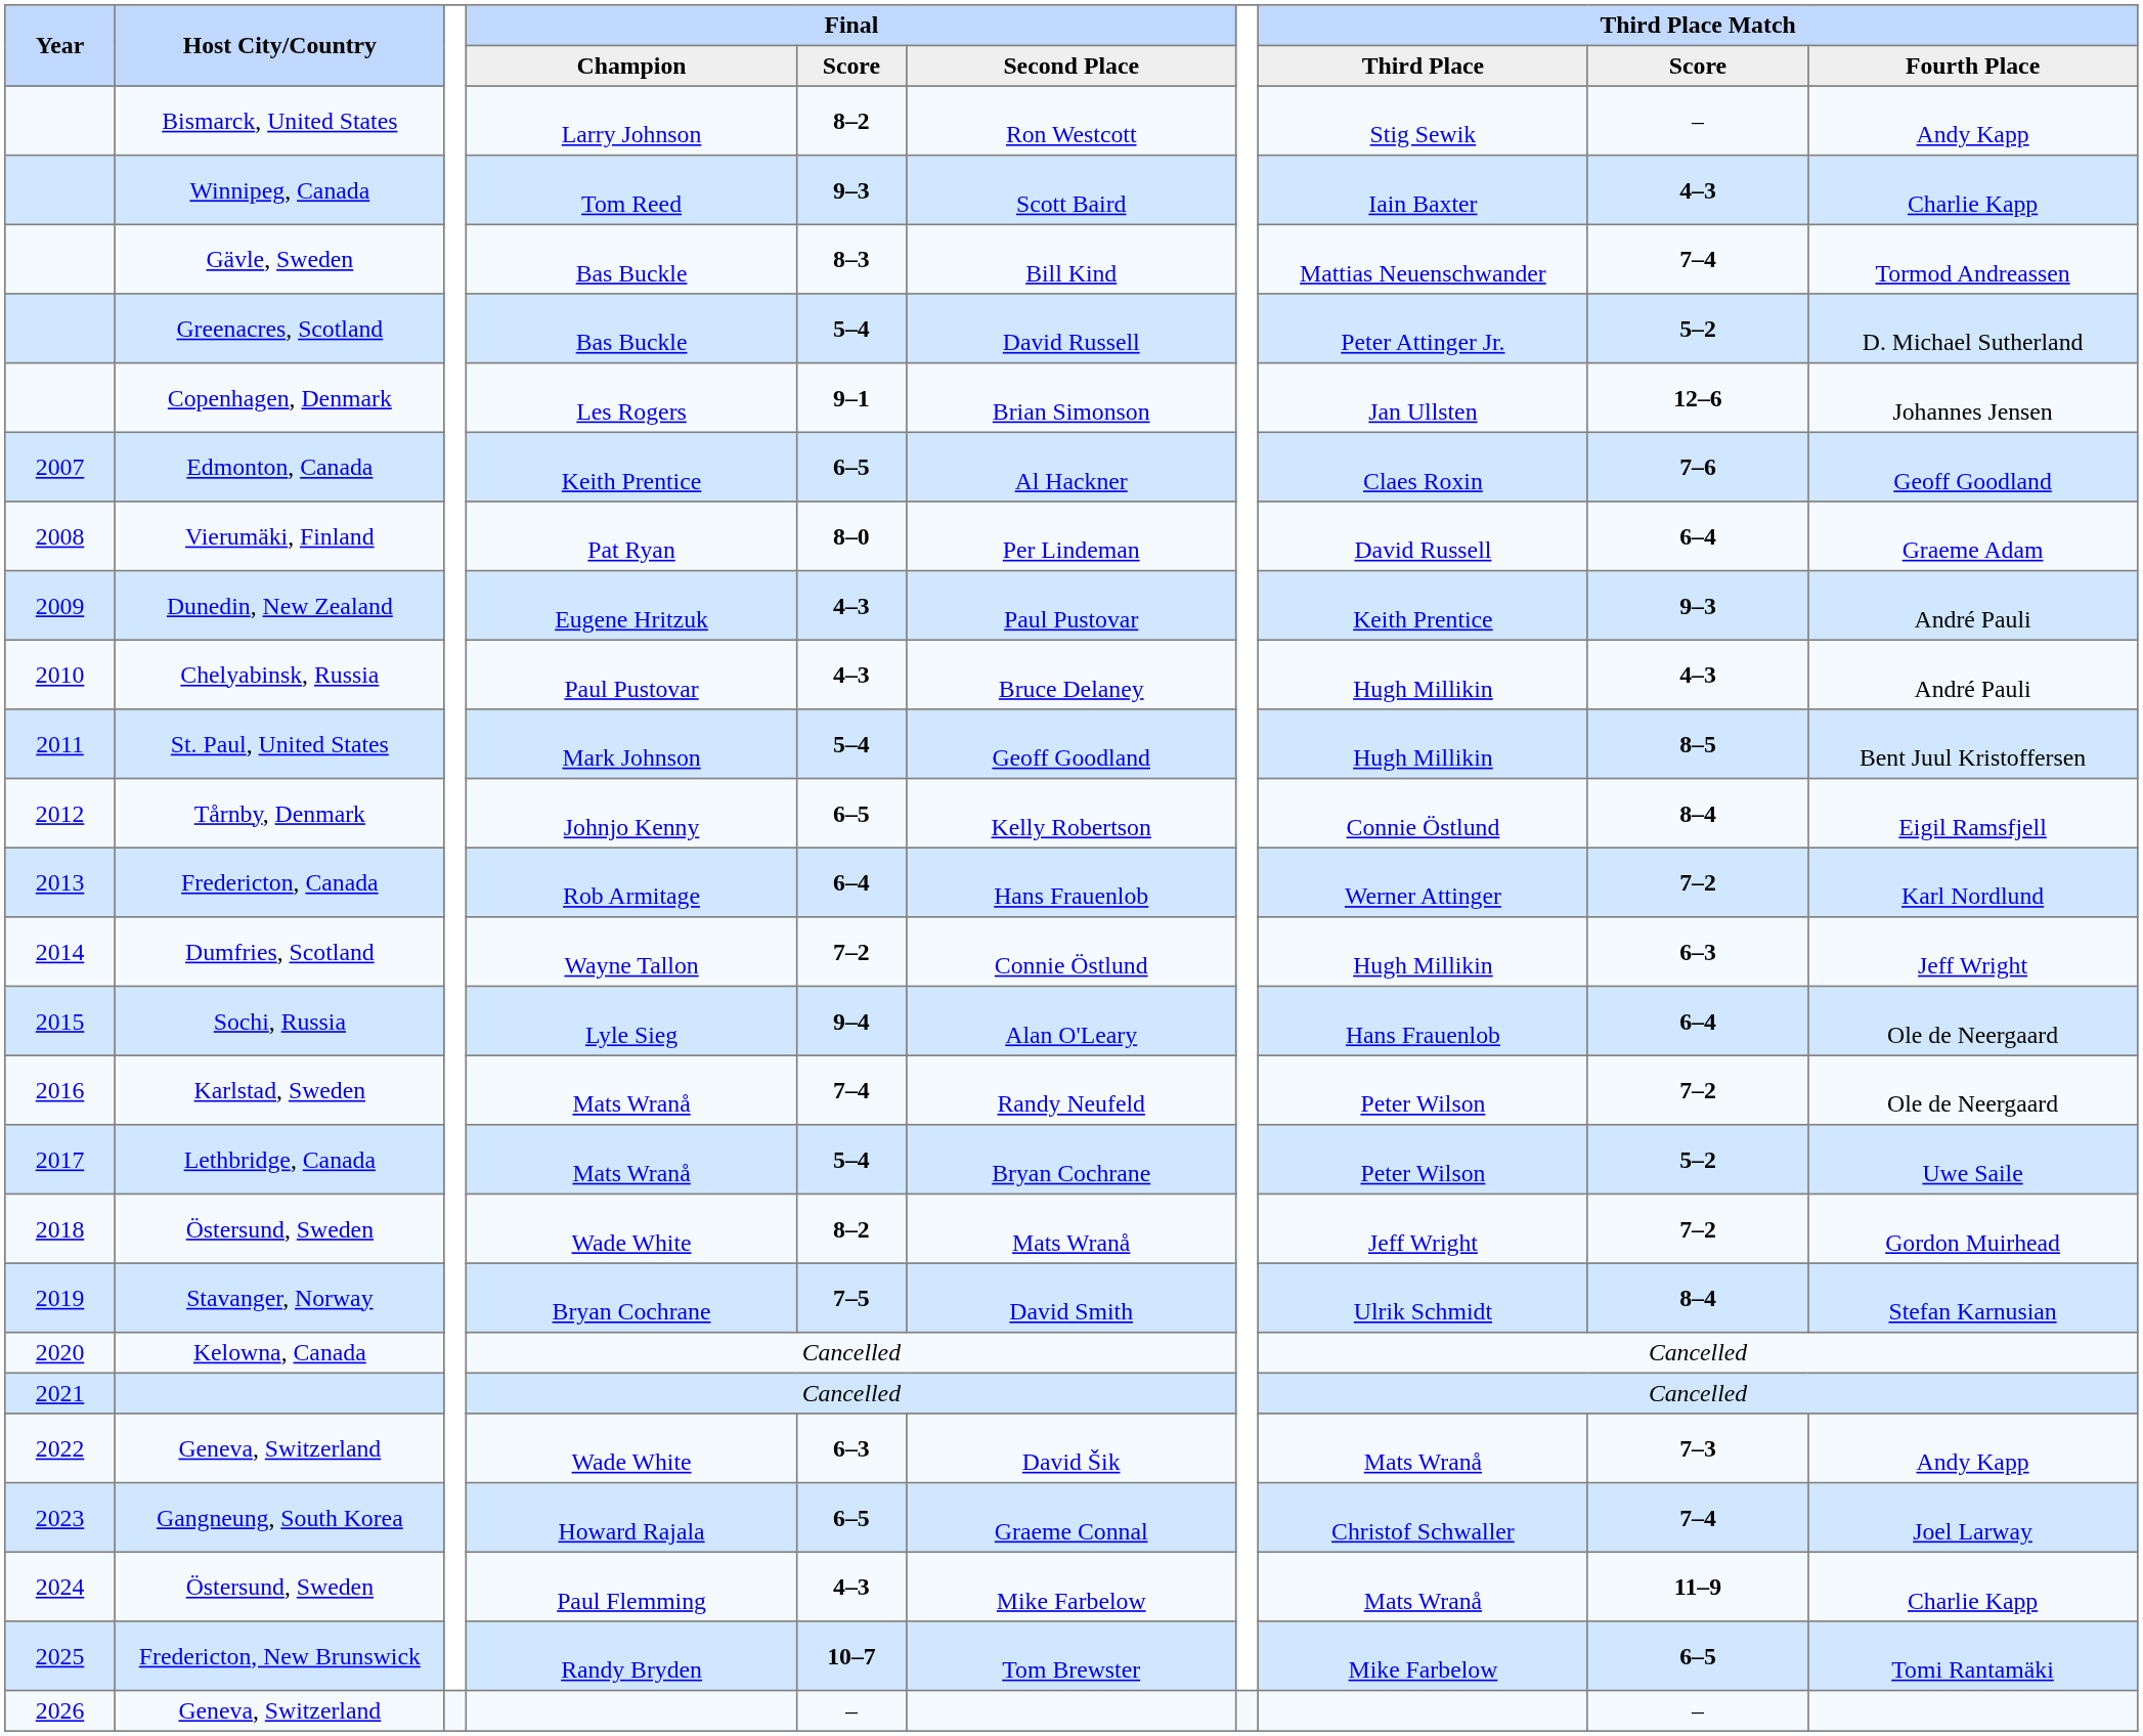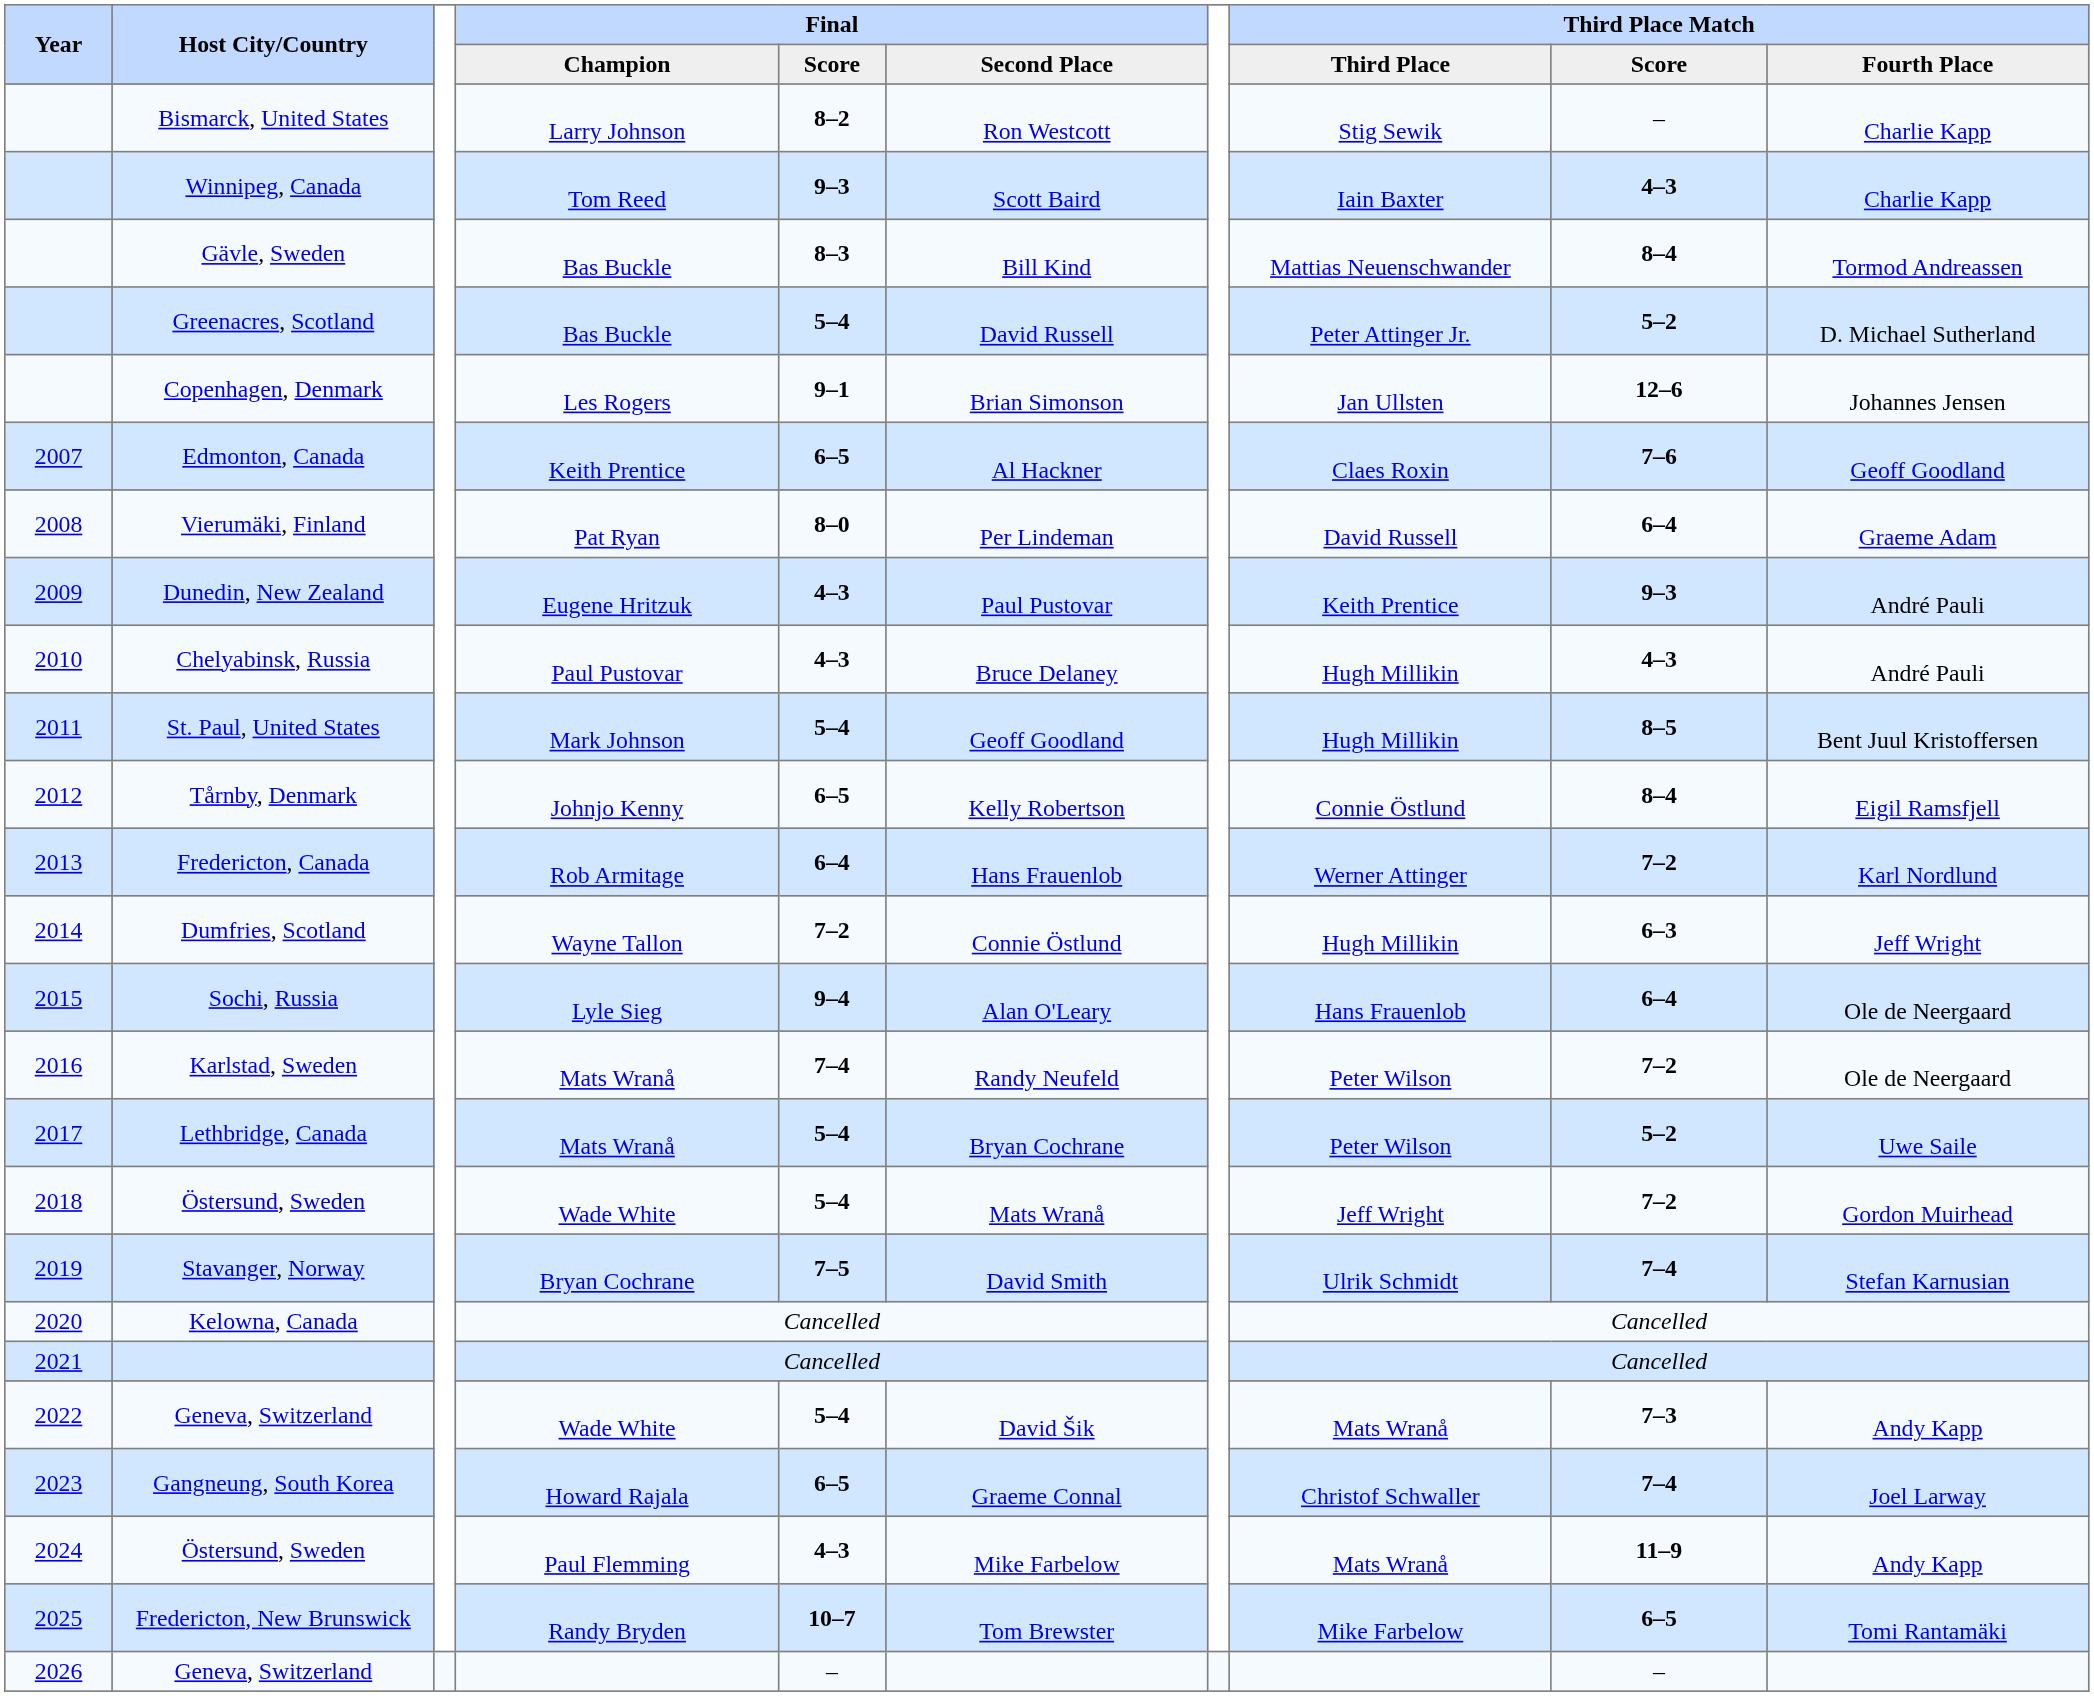 <table border=1 style="border-collapse:collapse; font-size:90%;" cellpadding=3 cellspacing=0 width=100%>
 <tr bgcolor=#C1D8FF>
 <th rowspan=2 width=5%>Year</th>
 <th rowspan=2 width=15%>Host City/Country</th>
 <th width=1% rowspan=26 bgcolor=ffffff></th>
 <th colspan=3>Final</th>
 <th width=1% rowspan=26 bgcolor=ffffff></th>
 <th colspan=3>Third Place Match</th>
 </tr>
 <tr bgcolor=#EFEFEF>
 <th width=15%>Champion</th>
 <th width=5%>Score</th>
 <th width=15%>Second Place</th>
 <th width=15%>Third Place</th>
 <th width=10%>Score</th>
 <th width=15%>Fourth Place</th>
 </tr>
 <tr align=center bgcolor=#F5FAFF>
 <td></td>
 <td><a href='#'>Bismarck</a>, <a href='#'>United States</a></td>
 <td><strong></strong> <br> <a href='#'>Larry Johnson</a></td>
 <td><strong>8–2</strong></td>
 <td> <br> <a href='#'>Ron Westcott</a></td>
 <td> <br> <a href='#'>Stig Sewik</a></td>
 <td>–</td>
-<td> <br> <a href='#'>Andy Kapp</a></td>
+<td> <br> <a href='#'>Charlie Kapp</a></td>
 </tr>
 <tr align=center bgcolor=#D0E7FF>
 <td></td>
 <td><a href='#'>Winnipeg</a>, <a href='#'>Canada</a></td>
 <td><strong></strong> <br> <a href='#'>Tom Reed</a></td>
 <td><strong>9–3</strong></td>
 <td> <br> <a href='#'>Scott Baird</a></td>
 <td> <br> <a href='#'>Iain Baxter</a></td>
 <td><strong>4–3</strong></td>
 <td> <br> <a href='#'>Charlie Kapp</a></td>
 </tr>
 <tr align=center bgcolor=#F5FAFF>
 <td></td>
 <td><a href='#'>Gävle</a>, <a href='#'>Sweden</a></td>
 <td><strong></strong> <br> <a href='#'>Bas Buckle</a></td>
 <td><strong>8–3</strong></td>
 <td> <br> <a href='#'>Bill Kind</a></td>
 <td> <br> <a href='#'>Mattias Neuenschwander</a></td>
-<td><strong>7–4</strong></td>
+<td><strong>8–4</strong></td>
 <td> <br> <a href='#'>Tormod Andreassen</a></td>
 </tr>
 <tr align=center bgcolor=#D0E7FF>
 <td></td>
 <td><a href='#'>Greenacres</a>, <a href='#'>Scotland</a></td>
 <td><strong></strong> <br> <a href='#'>Bas Buckle</a></td>
 <td><strong>5–4</strong></td>
 <td> <br> <a href='#'>David Russell</a></td>
 <td> <br> <a href='#'>Peter Attinger Jr.</a></td>
 <td><strong>5–2</strong></td>
 <td> <br> D. Michael Sutherland</td>
 </tr>
 <tr align=center bgcolor=#F5FAFF>
 <td></td>
 <td><a href='#'>Copenhagen</a>, <a href='#'>Denmark</a></td>
 <td><strong></strong> <br> <a href='#'>Les Rogers</a></td>
 <td><strong>9–1</strong></td>
 <td> <br> <a href='#'>Brian Simonson</a></td>
 <td> <br> <a href='#'>Jan Ullsten</a></td>
 <td><strong>12–6</strong></td>
 <td> <br> Johannes Jensen</td>
 </tr>
 <tr align=center bgcolor=#D0E7FF>
 <td><a href='#'>2007</a></td>
 <td><a href='#'>Edmonton</a>, <a href='#'>Canada</a></td>
 <td><strong></strong> <br> <a href='#'>Keith Prentice</a></td>
 <td><strong>6–5</strong></td>
 <td> <br> <a href='#'>Al Hackner</a></td>
 <td> <br> <a href='#'>Claes Roxin</a></td>
 <td><strong>7–6</strong></td>
 <td> <br> <a href='#'>Geoff Goodland</a></td>
 </tr>
 <tr align=center bgcolor=#F5FAFF>
 <td><a href='#'>2008</a></td>
 <td><a href='#'>Vierumäki</a>, <a href='#'>Finland</a></td>
 <td><strong></strong> <br> <a href='#'>Pat Ryan</a></td>
 <td><strong>8–0</strong></td>
 <td> <br> <a href='#'>Per Lindeman</a></td>
 <td> <br> <a href='#'>David Russell</a></td>
 <td><strong>6–4</strong></td>
 <td> <br> <a href='#'>Graeme Adam</a></td>
 </tr>
 <tr align=center bgcolor=#D0E7FF>
 <td><a href='#'>2009</a></td>
 <td><a href='#'>Dunedin</a>, <a href='#'>New Zealand</a></td>
 <td><strong></strong> <br> <a href='#'>Eugene Hritzuk</a></td>
 <td><strong>4–3</strong></td>
 <td> <br> <a href='#'>Paul Pustovar</a></td>
 <td> <br> <a href='#'>Keith Prentice</a></td>
 <td><strong>9–3</strong></td>
 <td> <br> André Pauli</td>
 </tr>
 <tr align=center bgcolor=#F5FAFF>
 <td><a href='#'>2010</a></td>
 <td><a href='#'>Chelyabinsk</a>, <a href='#'>Russia</a></td>
 <td><strong></strong> <br> <a href='#'>Paul Pustovar</a></td>
 <td><strong>4–3</strong></td>
 <td> <br> <a href='#'>Bruce Delaney</a></td>
 <td> <br> <a href='#'>Hugh Millikin</a></td>
 <td><strong>4–3</strong></td>
 <td><br> André Pauli</td>
 </tr>
 <tr align=center bgcolor=#D0E7FF>
 <td><a href='#'>2011</a></td>
 <td><a href='#'>St. Paul</a>, <a href='#'>United States</a></td>
 <td><strong></strong> <br> <a href='#'>Mark Johnson</a></td>
 <td><strong>5–4</strong></td>
 <td> <br> <a href='#'>Geoff Goodland</a></td>
 <td> <br> <a href='#'>Hugh Millikin</a></td>
 <td><strong>8–5</strong></td>
 <td> <br> Bent Juul Kristoffersen</td>
 </tr>
 <tr align=center bgcolor=#F5FAFF>
 <td><a href='#'>2012</a></td>
 <td><a href='#'>Tårnby</a>, <a href='#'>Denmark</a></td>
 <td><strong></strong> <br> <a href='#'>Johnjo Kenny</a></td>
 <td><strong>6–5</strong></td>
 <td> <br> <a href='#'>Kelly Robertson</a></td>
 <td> <br> <a href='#'>Connie Östlund</a></td>
 <td><strong>8–4</strong></td>
 <td> <br> <a href='#'>Eigil Ramsfjell</a></td>
 </tr>
 <tr align=center bgcolor=#D0E7FF>
 <td><a href='#'>2013</a></td>
 <td><a href='#'>Fredericton</a>, <a href='#'>Canada</a></td>
 <td><strong></strong> <br> <a href='#'>Rob Armitage</a></td>
 <td><strong>6–4</strong></td>
 <td> <br> <a href='#'>Hans Frauenlob</a></td>
 <td> <br> <a href='#'>Werner Attinger</a></td>
 <td><strong>7–2</strong></td>
 <td> <br> <a href='#'>Karl Nordlund</a></td>
 </tr>
 <tr align=center bgcolor=#F5FAFF>
 <td><a href='#'>2014</a></td>
 <td><a href='#'>Dumfries</a>, <a href='#'>Scotland</a></td>
 <td><strong></strong> <br> <a href='#'>Wayne Tallon</a></td>
 <td><strong>7–2</strong></td>
 <td> <br> <a href='#'>Connie Östlund</a></td>
 <td> <br> <a href='#'>Hugh Millikin</a></td>
 <td><strong>6–3</strong></td>
 <td> <br> <a href='#'>Jeff Wright</a></td>
 </tr>
 <tr align=center bgcolor=#D0E7FF>
 <td><a href='#'>2015</a></td>
 <td><a href='#'>Sochi</a>, <a href='#'>Russia</a></td>
 <td><strong></strong> <br> <a href='#'>Lyle Sieg</a></td>
 <td><strong>9–4</strong></td>
 <td> <br> <a href='#'>Alan O'Leary</a></td>
 <td> <br> <a href='#'>Hans Frauenlob</a></td>
 <td><strong>6–4</strong></td>
 <td> <br> Ole de Neergaard</td>
 </tr>
 <tr align=center bgcolor=#F5FAFF>
 <td><a href='#'>2016</a></td>
 <td><a href='#'>Karlstad</a>, <a href='#'>Sweden</a></td>
 <td><strong></strong> <br> <a href='#'>Mats Wranå</a></td>
 <td><strong>7–4</strong></td>
 <td> <br> <a href='#'>Randy Neufeld</a></td>
 <td> <br> <a href='#'>Peter Wilson</a></td>
 <td><strong>7–2</strong></td>
 <td> <br> Ole de Neergaard</td>
 </tr>
 <tr align=center bgcolor=#D0E7FF>
 <td><a href='#'>2017</a></td>
 <td><a href='#'>Lethbridge</a>, <a href='#'>Canada</a></td>
 <td><strong></strong> <br> <a href='#'>Mats Wranå</a></td>
 <td><strong>5–4</strong></td>
 <td> <br> <a href='#'>Bryan Cochrane</a></td>
 <td> <br> <a href='#'>Peter Wilson</a></td>
 <td><strong>5–2</strong></td>
 <td> <br> <a href='#'>Uwe Saile</a></td>
 </tr>
 <tr align=center bgcolor=#F5FAFF>
 <td><a href='#'>2018</a></td>
 <td><a href='#'>Östersund</a>, <a href='#'>Sweden</a></td>
 <td><strong></strong> <br> <a href='#'>Wade White</a></td>
-<td><strong>8–2</strong></td>
+<td><strong>5–4</strong></td>
 <td> <br> <a href='#'>Mats Wranå</a></td>
 <td> <br> <a href='#'>Jeff Wright</a></td>
 <td><strong>7–2</strong></td>
 <td> <br> <a href='#'>Gordon Muirhead</a></td>
 </tr>
 <tr align=center bgcolor=#D0E7FF>
 <td><a href='#'>2019</a></td>
 <td><a href='#'>Stavanger</a>, <a href='#'>Norway</a></td>
 <td><strong></strong> <br> <a href='#'>Bryan Cochrane</a></td>
 <td><strong>7–5</strong></td>
 <td> <br> <a href='#'>David Smith</a></td>
 <td> <br> <a href='#'>Ulrik Schmidt</a></td>
-<td><strong>8–4</strong></td>
+<td><strong>7–4</strong></td>
 <td> <br> <a href='#'>Stefan Karnusian</a></td>
 </tr>
 <tr align=center bgcolor=#F5FAFF>
 <td><a href='#'>2020</a></td>
 <td><a href='#'>Kelowna</a>, <a href='#'>Canada</a></td>
 <td colspan="3"><em>Cancelled</em></td>
 <td colspan="3"><em>Cancelled</em></td>
 </tr>
 <tr align=center bgcolor=#D0E7FF>
 <td><a href='#'>2021</a></td>
 <td></td>
 <td colspan="3"><em>Cancelled</em></td>
 <td colspan="3"><em>Cancelled</em></td>
 </tr>
 <tr align=center bgcolor=#F5FAFF>
 <td><a href='#'>2022</a></td>
 <td><a href='#'>Geneva</a>, <a href='#'>Switzerland</a></td>
 <td><strong></strong> <br> <a href='#'>Wade White</a></td>
-<td><strong>6–3</strong></td>
+<td><strong>5–4</strong></td>
 <td> <br> <a href='#'>David Šik</a></td>
 <td> <br> <a href='#'>Mats Wranå</a></td>
 <td><strong>7–3</strong></td>
 <td> <br> <a href='#'>Andy Kapp</a></td>
 </tr>
 <tr align=center bgcolor=#D0E7FF>
 <td><a href='#'>2023</a></td>
 <td><a href='#'>Gangneung</a>, <a href='#'>South Korea</a></td>
 <td><strong></strong> <br> <a href='#'>Howard Rajala</a></td>
 <td><strong>6–5</strong></td>
 <td> <br> <a href='#'>Graeme Connal</a></td>
 <td> <br> <a href='#'>Christof Schwaller</a></td>
 <td><strong>7–4</strong></td>
 <td> <br> <a href='#'>Joel Larway</a></td>
 </tr>
 <tr align=center bgcolor=#F5FAFF>
 <td><a href='#'>2024</a></td>
 <td><a href='#'>Östersund</a>, <a href='#'>Sweden</a></td>
 <td><strong></strong> <br> <a href='#'>Paul Flemming</a></td>
 <td><strong>4–3</strong></td>
 <td> <br> <a href='#'>Mike Farbelow</a></td>
 <td> <br> <a href='#'>Mats Wranå</a></td>
 <td><strong>11–9</strong></td>
-<td> <br> <a href='#'>Charlie Kapp</a></td>
+<td> <br> <a href='#'>Andy Kapp</a></td>
 </tr>
 <tr align=center bgcolor=#D0E7FF>
 <td><a href='#'>2025</a></td>
 <td><a href='#'>Fredericton, New Brunswick</a></td>
 <td><strong></strong> <br> <a href='#'>Randy Bryden</a></td>
 <td><strong>10–7</strong></td>
 <td> <br> <a href='#'>Tom Brewster</a></td>
 <td> <br> <a href='#'>Mike Farbelow</a></td>
 <td><strong>6–5</strong></td>
 <td> <br> <a href='#'>Tomi Rantamäki</a></td>
 </tr>
 <tr align=center bgcolor=#F5FAFF>
 <td><a href='#'>2026</a></td>
 <td><a href='#'>Geneva</a>, <a href='#'>Switzerland</a></td>
 <td></td>
 <td></td>
 <td>–</td>
 <td></td>
 <td></td>
 <td></td>
 <td>–</td>
 <td></td>
 </tr>
 </table>
